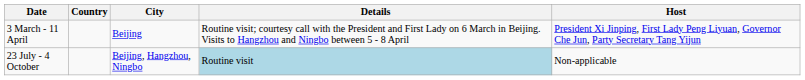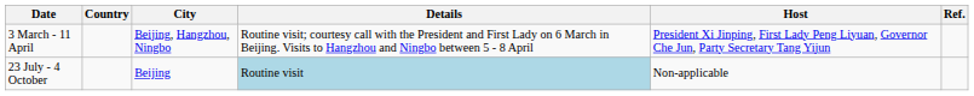 <table class="wikitable sortable" border="1" style="margin: 1em auto 1em auto">
 <tr>
 <th>Date</th>
 <th>Country</th>
 <th>City</th>
 <th>Details</th>
 <th>Host</th>
+<th>Ref.</th>
 </tr>
 <tr>
 <td>3 March - 11 April</td>
 <td></td>
-<td><a href='#'>Beijing</a></td>
+<td><a href='#'>Beijing</a>, <a href='#'>Hangzhou</a>, <a href='#'>Ningbo</a></td>
 <td>Routine visit; courtesy call with the President and First Lady on 6 March in Beijing. Visits to <a href='#'>Hangzhou</a> and <a href='#'>Ningbo</a> between 5 - 8 April</td>
 <td><a href='#'>President Xi Jinping</a>, <a href='#'>First Lady Peng Liyuan</a>, <a href='#'>Governor Che Jun</a>, <a href='#'>Party Secretary Tang Yijun</a></td>
+<td></td>
 </tr>
 <tr>
 <td>23 July - 4 October</td>
 <td></td>
-<td><a href='#'>Beijing</a>, <a href='#'>Hangzhou</a>, <a href='#'>Ningbo</a></td>
+<td><a href='#'>Beijing</a></td>
 <td style="background: lightblue;">Routine visit</td>
 <td>Non-applicable</td>
+<td></td>
 </tr>
 </table>
